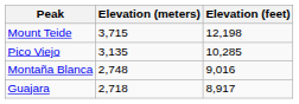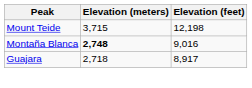 <table class="wikitable">
 <tr>
 <th>Peak</th>
 <th>Elevation (meters)</th>
 <th>Elevation (feet)</th>
 </tr>
 <tr>
 <td><a href='#'>Mount Teide</a></td>
 <td>3,715</td>
 <td>12,198</td>
 </tr>
 <tr>
-<td><a href='#'>Pico Viejo</a></td>
-<td>3,135</td>
-<td>10,285</td>
-</tr>
-<tr>
 <td><a href='#'>Montaña Blanca</a></td>
-<td>2,748</td>
+<td><strong>2,748</strong></td>
 <td>9,016</td>
 </tr>
 <tr>
 <td><a href='#'>Guajara</a></td>
 <td>2,718</td>
 <td>8,917</td>
 </tr>
 </table>
